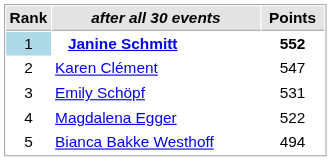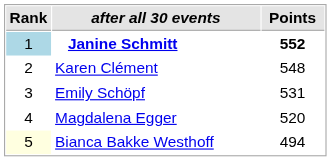 <table cellspacing="1" cellpadding="3" style="border:1px solid #aaa; font-size:86%;">
 <tr style="background:#e4e4e4;">
 <th style="border-bottom:1px solid #AAAAAA; width: 10px;">Rank</th>
 <th style="border-bottom:1px solid #AAAAAA; width: 180px;"><em>after all 30 events</em></th>
 <th style="border-bottom:1px solid #AAAAAA; width: 50px;">Points</th>
 </tr>
 <tr>
 <td align=center style="background: lightblue;">1</td>
 <td>   <strong><a href='#'>Janine Schmitt</a></strong></td>
 <td align=center><strong>552</strong></td>
 </tr>
 <tr>
 <td align=center>2</td>
 <td> <a href='#'>Karen Clément</a></td>
-<td align=center>547</td>
+<td align=center>548</td>
 </tr>
 <tr>
 <td align=center>3</td>
 <td> <a href='#'>Emily Schöpf</a></td>
 <td align=center>531</td>
 </tr>
 <tr>
 <td align=center>4</td>
 <td> <a href='#'>Magdalena Egger</a></td>
-<td align=center>522</td>
+<td align=center>520</td>
 </tr>
 <tr>
-<td align=center>5</td>
+<td align=center style="background: lightyellow;">5</td>
 <td> <a href='#'>Bianca Bakke Westhoff</a></td>
 <td align=center>494</td>
 </tr>
 </table>
